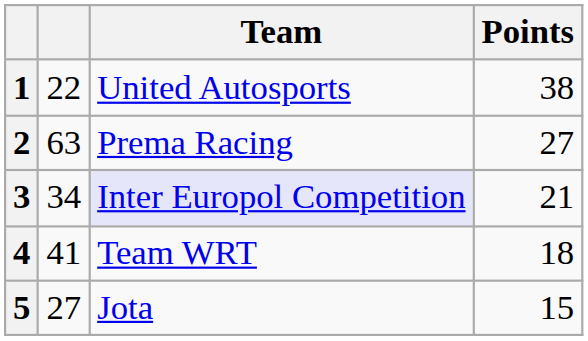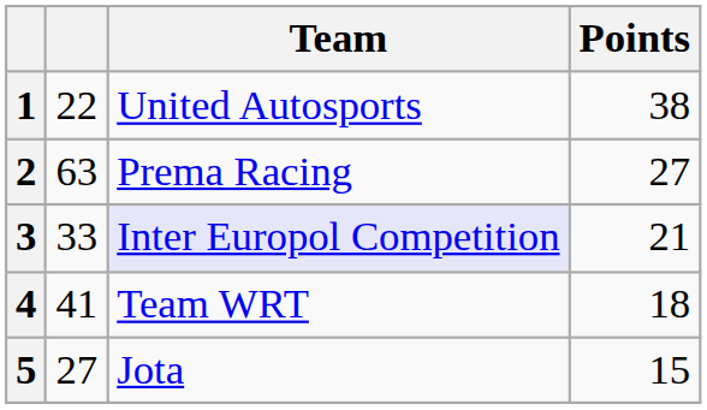 <table class="wikitable" style"font-size:95%;">
 <tr>
 <th scope="col"></th>
 <th scope="col"></th>
 <th scope="col">Team</th>
 <th scope="col">Points</th>
 </tr>
 <tr>
 <th align="left">1</th>
 <td align="center">22</td>
 <td> <a href='#'>United Autosports</a></td>
 <td align="right">38</td>
 </tr>
 <tr>
 <th align="left">2</th>
 <td align="center">63</td>
 <td> <a href='#'>Prema Racing</a></td>
 <td align="right">27</td>
 </tr>
 <tr>
 <th align="left">3</th>
-<td align="center">34</td>
+<td align="center">33</td>
 <td style="background: lavender;"> <a href='#'>Inter Europol Competition</a></td>
 <td align="right">21</td>
 </tr>
 <tr>
 <th align="left">4</th>
 <td align="center">41</td>
 <td> <a href='#'>Team WRT</a></td>
 <td align="right">18</td>
 </tr>
 <tr>
 <th align="left">5</th>
 <td align="center">27</td>
 <td> <a href='#'>Jota</a></td>
 <td align="right">15</td>
 </tr>
 </table>
